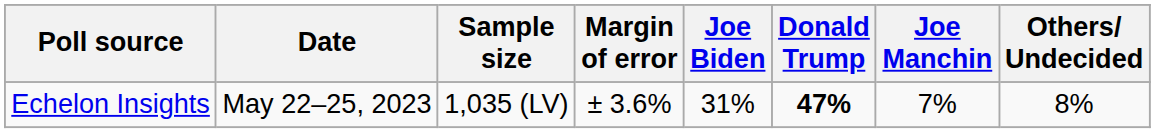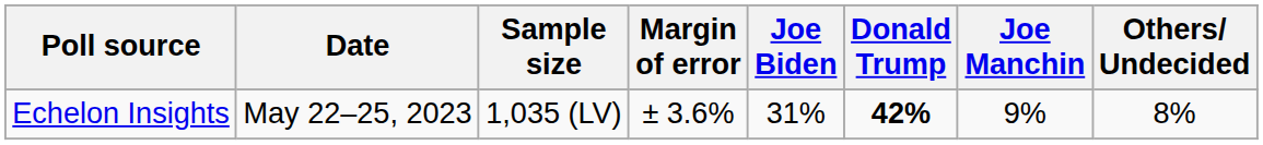 <table class="wikitable sortable mw-datatable" style="text-align:center;font-size:90%;line-height:17px">
 <tr>
 <th>Poll source</th>
 <th>Date</th>
 <th>Sample<br>size</th>
 <th>Margin<br>of error</th>
 <th class="unsortable"><a href='#'>Joe<br>Biden</a><br><small></small></th>
 <th class="unsortable"><a href='#'>Donald<br>Trump</a><br><small></small></th>
 <th class="unsortable"><a href='#'>Joe<br>Manchin</a><br><small></small></th>
 <th class="unsortable">Others/<br>Undecided</th>
 </tr>
 <tr>
 <td><a href='#'>Echelon Insights</a></td>
 <td data-sort-value="2023-05-15">May 22–25, 2023</td>
 <td>1,035 (LV)</td>
 <td>± 3.6%</td>
 <td>31%</td>
-<td><strong>47%</strong></td>
-<td>7%</td>
+<td><strong>42%</strong></td>
+<td>9%</td>
 <td>8%</td>
 </tr>
 </table>
